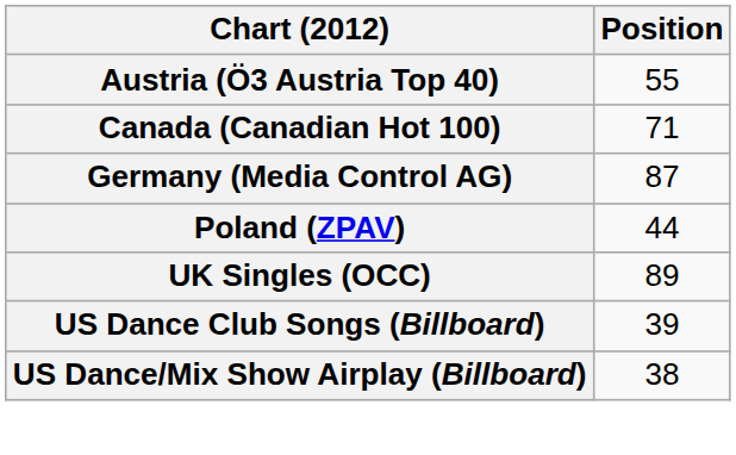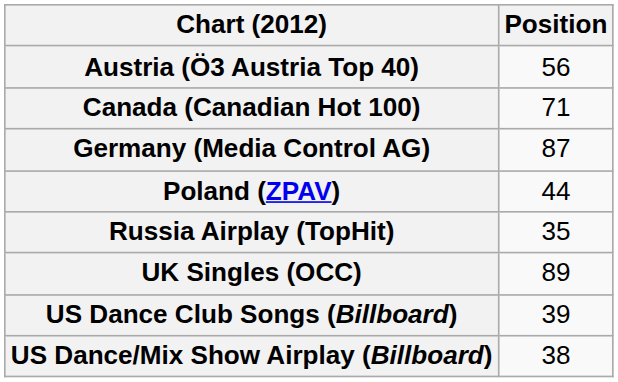 <table class="wikitable sortable plainrowheaders">
 <tr>
 <th scope="col">Chart (2012)</th>
 <th scope="col">Position</th>
 </tr>
 <tr>
 <th scope="row">Austria (Ö3 Austria Top 40)</th>
-<td style="text-align:center;">55</td>
+<td style="text-align:center;">56</td>
 </tr>
 <tr>
 <th scope="row">Canada (Canadian Hot 100)</th>
 <td style="text-align:center;">71</td>
 </tr>
 <tr>
 <th scope="row">Germany (Media Control AG)</th>
 <td style="text-align:center;">87</td>
 </tr>
 <tr>
 <th scope="row">Poland (<a href='#'>ZPAV</a>)</th>
 <td style="text-align:center;">44</td>
 </tr>
 <tr>
+<th scope="row">Russia Airplay (TopHit)</th>
+<td style="text-align:center;">35</td>
+</tr>
+<tr>
 <th scope="row">UK Singles (OCC)</th>
 <td align="center">89</td>
 </tr>
 <tr>
 <th scope="row">US Dance Club Songs (<em>Billboard</em>)</th>
 <td align="center">39</td>
 </tr>
 <tr>
 <th scope="row">US Dance/Mix Show Airplay (<em>Billboard</em>)</th>
 <td align="center">38</td>
 </tr>
 </table>
